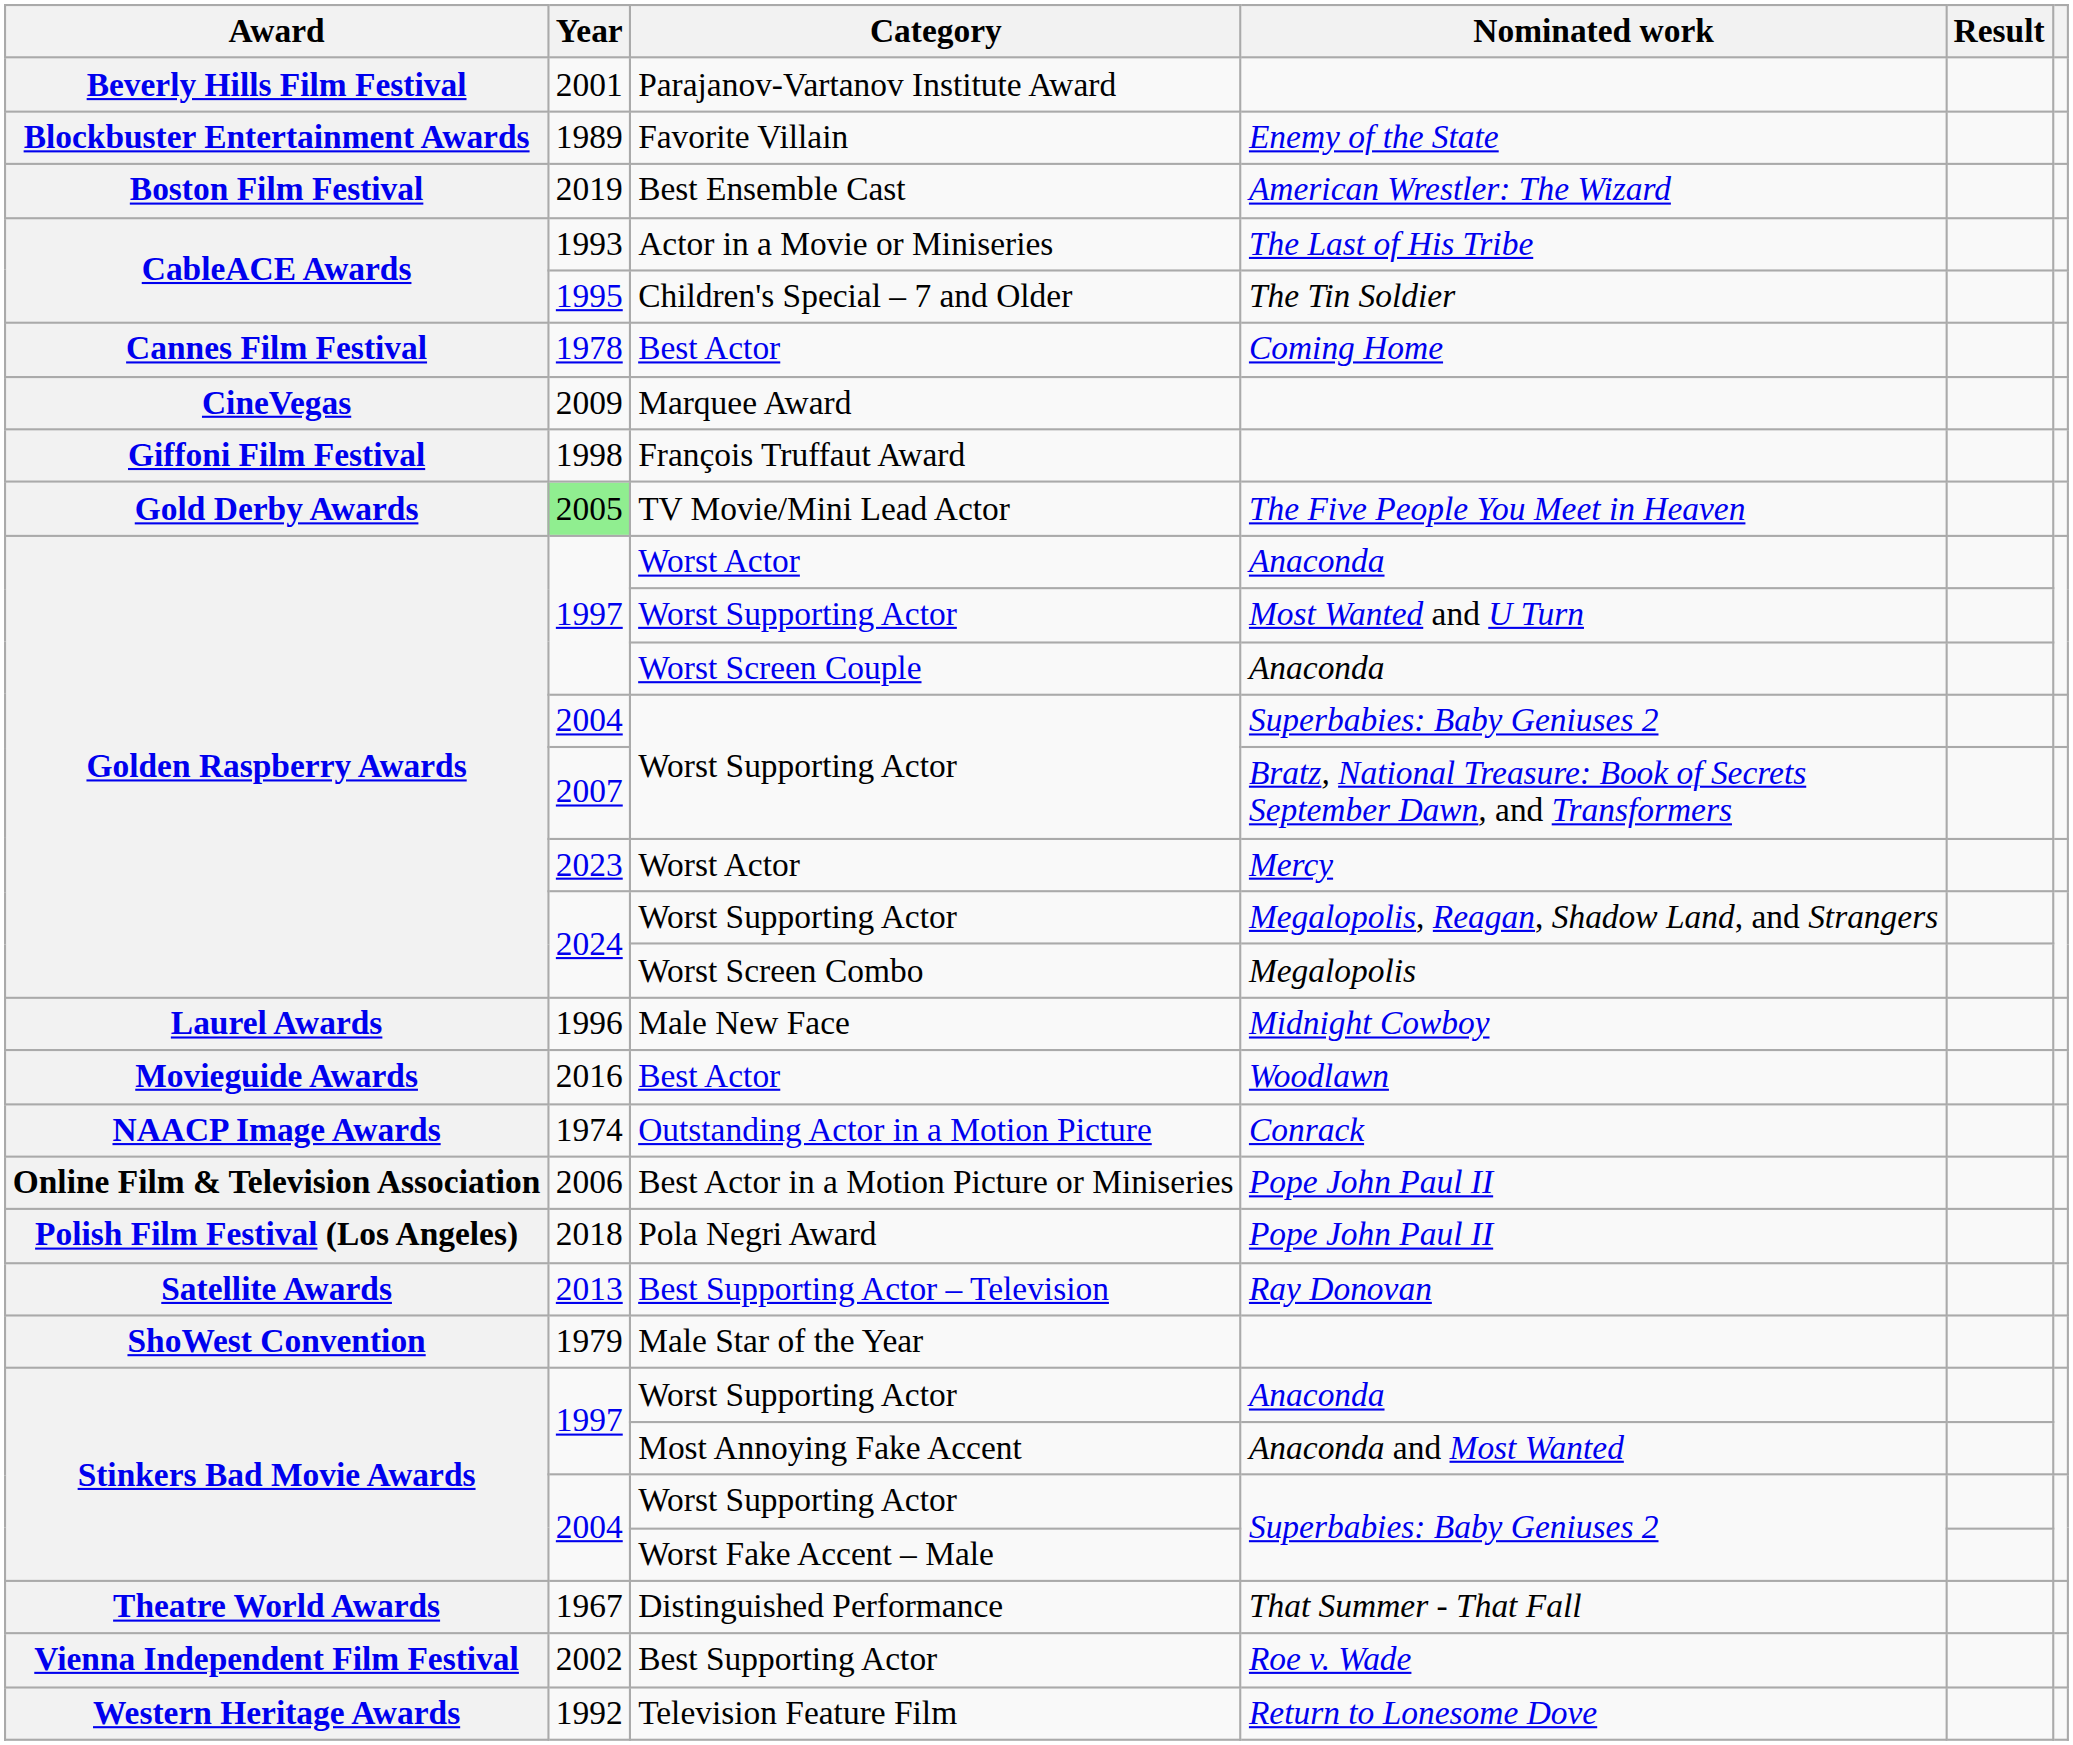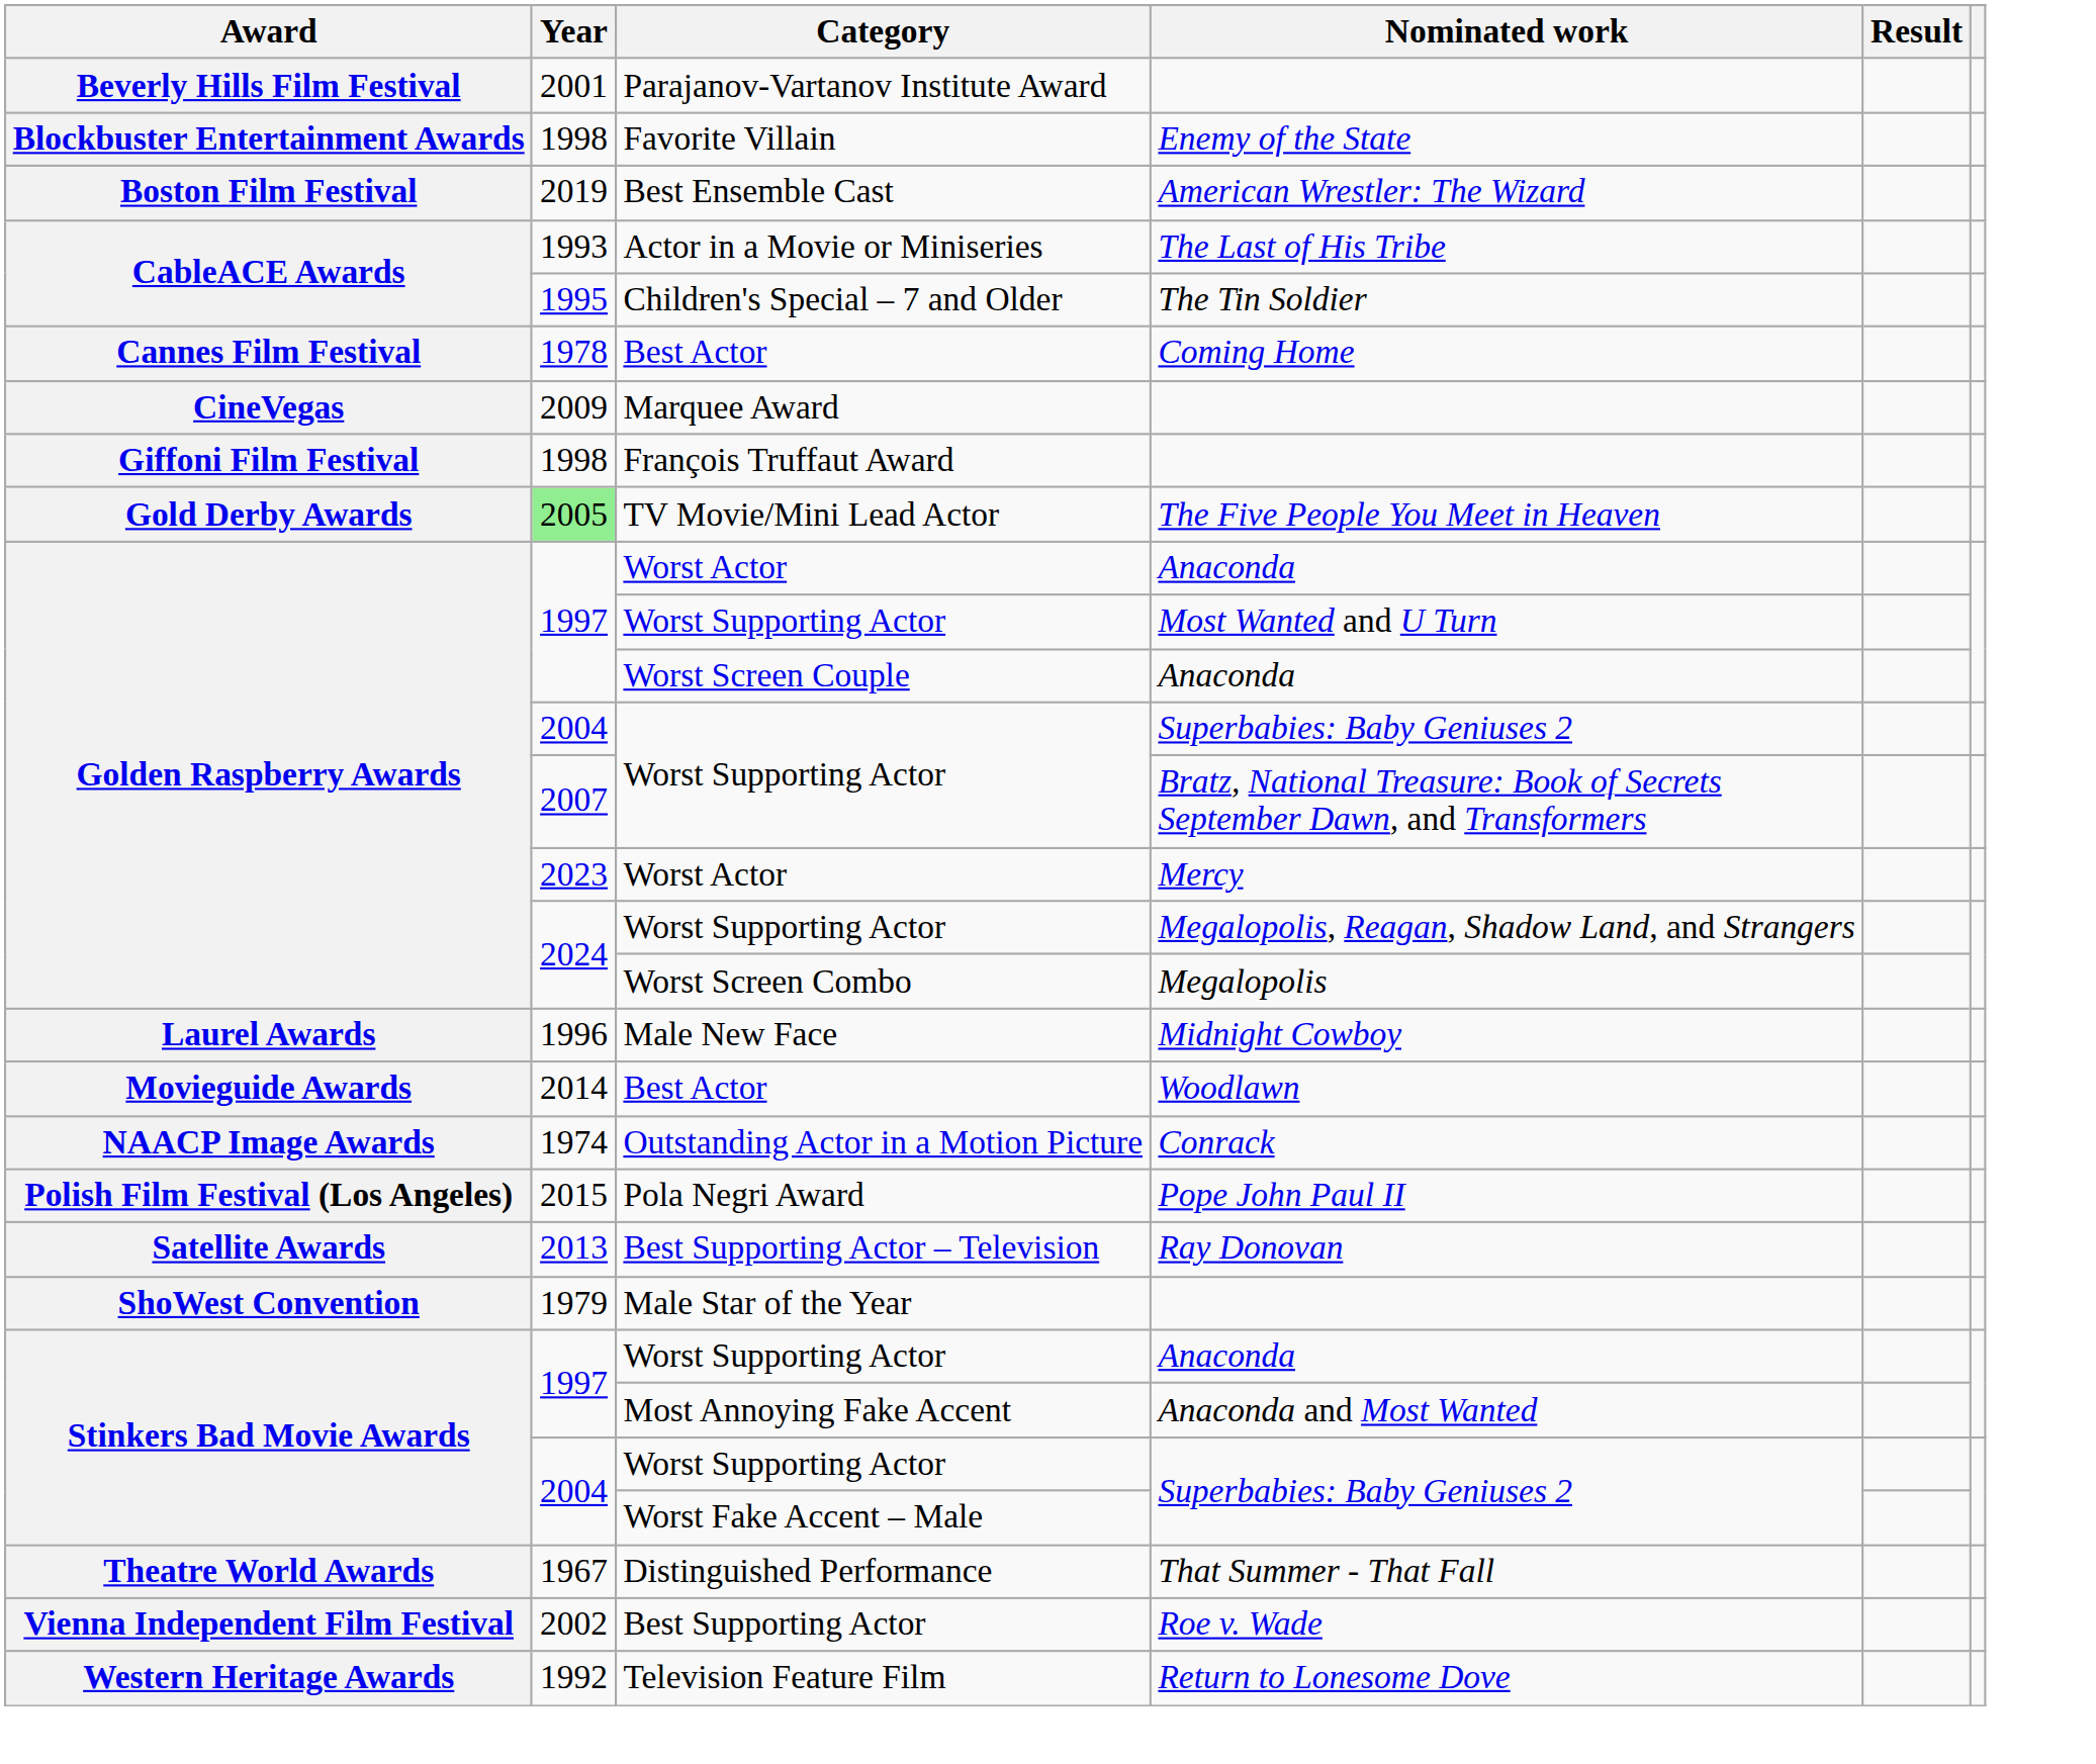 <table class="wikitable sortable plainrowheaders">
 <tr>
 <th scope="col">Award</th>
 <th scope="col">Year</th>
 <th scope="col">Category</th>
 <th scope="col">Nominated work</th>
 <th scope="col">Result</th>
 <th scope="col" class="unsortable"></th>
 </tr>
 <tr>
 <th scope="row" rowspan=1><a href='#'>Beverly Hills Film Festival</a></th>
 <td>2001</td>
 <td>Parajanov-Vartanov Institute Award</td>
 <td></td>
 <td></td>
 <td align="center"></td>
 </tr>
 <tr>
 <th scope="row" rowspan=1><a href='#'>Blockbuster Entertainment Awards</a></th>
-<td>1989</td>
+<td>1998</td>
 <td>Favorite Villain</td>
 <td><em><a href='#'>Enemy of the State</a></em></td>
 <td></td>
 <td align="center"></td>
 </tr>
 <tr>
 <th scope="row" rowspan=1><a href='#'>Boston Film Festival</a></th>
 <td>2019</td>
 <td>Best Ensemble Cast</td>
 <td><em><a href='#'>American Wrestler: The Wizard</a></em></td>
 <td></td>
 <td align="center"></td>
 </tr>
 <tr>
 <th scope="row" rowspan=2><a href='#'>CableACE Awards</a></th>
 <td>1993</td>
 <td>Actor in a Movie or Miniseries</td>
 <td><em><a href='#'>The Last of His Tribe</a></em></td>
 <td></td>
 <td align="center"></td>
 </tr>
 <tr>
 <td><a href='#'>1995</a></td>
 <td>Children's Special – 7 and Older</td>
 <td><em>The Tin Soldier</em></td>
 <td></td>
 <td align="center"></td>
 </tr>
 <tr>
 <th scope="row" rowspan=1><a href='#'>Cannes Film Festival</a></th>
 <td><a href='#'>1978</a></td>
 <td><a href='#'>Best Actor</a></td>
 <td><em><a href='#'>Coming Home</a></em></td>
 <td></td>
 <td align="center"></td>
 </tr>
 <tr>
 <th scope="row" rowspan=1><a href='#'>CineVegas</a></th>
 <td>2009</td>
 <td>Marquee Award</td>
 <td></td>
 <td></td>
 <td align="center"></td>
 </tr>
 <tr>
 <th scope="row" rowspan=1><a href='#'>Giffoni Film Festival</a></th>
 <td>1998</td>
 <td>François Truffaut Award</td>
 <td></td>
 <td></td>
 <td align="center"></td>
 </tr>
 <tr>
 <th scope="row" rowspan=1><a href='#'>Gold Derby Awards</a></th>
 <td style="background: lightgreen;">2005</td>
 <td>TV Movie/Mini Lead Actor</td>
 <td><em><a href='#'>The Five People You Meet in Heaven</a></em></td>
 <td></td>
 <td align="center"></td>
 </tr>
 <tr>
 <th rowspan="8" scope="row"><a href='#'>Golden Raspberry Awards</a></th>
 <td rowspan="3"><a href='#'>1997</a></td>
 <td><a href='#'>Worst Actor</a></td>
 <td><em><a href='#'>Anaconda</a></em></td>
 <td></td>
 <td align="center" rowspan="3"></td>
 </tr>
 <tr>
 <td><a href='#'>Worst Supporting Actor</a></td>
 <td><em><a href='#'>Most Wanted</a></em> and <em><a href='#'>U Turn</a></em></td>
 <td></td>
 </tr>
 <tr>
 <td><a href='#'>Worst Screen Couple</a></td>
 <td><em>Anaconda</em></td>
 <td></td>
 </tr>
 <tr>
 <td><a href='#'>2004</a></td>
 <td rowspan="2">Worst Supporting Actor</td>
 <td><em><a href='#'>Superbabies: Baby Geniuses 2</a></em></td>
 <td></td>
 <td align="center"></td>
 </tr>
 <tr>
 <td><a href='#'>2007</a></td>
 <td><em><a href='#'>Bratz</a>, <a href='#'>National Treasure: Book of Secrets</a> <br> <a href='#'>September Dawn</a>,</em> and <em><a href='#'>Transformers</a></em></td>
 <td></td>
 <td align="center"></td>
 </tr>
 <tr>
 <td><a href='#'>2023</a></td>
 <td>Worst Actor</td>
 <td><em><a href='#'>Mercy</a></em></td>
 <td></td>
 <td align="center"></td>
 </tr>
 <tr>
 <td rowspan="2"><a href='#'>2024</a></td>
 <td>Worst Supporting Actor</td>
 <td><em><a href='#'>Megalopolis</a></em>, <em><a href='#'>Reagan</a></em>, <em>Shadow Land</em>, and <em>Strangers</em></td>
 <td></td>
 <td rowspan="2" align="center"></td>
 </tr>
 <tr>
 <td>Worst Screen Combo</td>
 <td><em>Megalopolis</em></td>
 <td></td>
 </tr>
 <tr>
 <th scope="row" rowspan=1><a href='#'>Laurel Awards</a></th>
 <td>1996</td>
 <td>Male New Face</td>
 <td><em><a href='#'>Midnight Cowboy</a></em></td>
 <td></td>
 <td align="center"></td>
 </tr>
 <tr>
 <th scope="row" rowspan=1><a href='#'>Movieguide Awards</a></th>
-<td>2016</td>
+<td>2014</td>
 <td><a href='#'>Best Actor</a></td>
 <td><em><a href='#'>Woodlawn</a></em></td>
 <td></td>
 <td align="center"></td>
 </tr>
 <tr>
 <th scope="row" rowspan=1><a href='#'>NAACP Image Awards</a></th>
 <td>1974</td>
 <td><a href='#'>Outstanding Actor in a Motion Picture</a></td>
 <td><em><a href='#'>Conrack</a></em></td>
 <td></td>
 <td align="center"></td>
 </tr>
 <tr>
-<th scope="row" rowspan=1>Online Film & Television Association</th>
-<td>2006</td>
-<td>Best Actor in a Motion Picture or Miniseries</td>
-<td><em><a href='#'>Pope John Paul II</a></em></td>
-<td></td>
-<td align="center"></td>
-</tr>
-<tr>
 <th scope="row" rowspan=1><a href='#'>Polish Film Festival</a> (Los Angeles)</th>
-<td>2018</td>
+<td>2015</td>
 <td>Pola Negri Award</td>
 <td><em><a href='#'>Pope John Paul II</a></em></td>
 <td></td>
 <td align="center"></td>
 </tr>
 <tr>
 <th scope="row" rowspan=1><a href='#'>Satellite Awards</a></th>
 <td><a href='#'>2013</a></td>
 <td><a href='#'>Best Supporting Actor – Television</a></td>
 <td><em><a href='#'>Ray Donovan</a></em></td>
 <td></td>
 <td align="center"></td>
 </tr>
 <tr>
 <th scope="row" rowspan=1><a href='#'>ShoWest Convention</a></th>
 <td>1979</td>
 <td>Male Star of the Year</td>
 <td></td>
 <td></td>
 <td align="center"></td>
 </tr>
 <tr>
 <th scope="row" rowspan=4><a href='#'>Stinkers Bad Movie Awards</a></th>
 <td rowspan="2"><a href='#'>1997</a></td>
 <td>Worst Supporting Actor</td>
 <td><em><a href='#'>Anaconda</a></em></td>
 <td></td>
 <td align="center" rowspan="2"></td>
 </tr>
 <tr>
 <td>Most Annoying Fake Accent</td>
 <td><em>Anaconda</em> and <em><a href='#'>Most Wanted</a></em></td>
 <td></td>
 </tr>
 <tr>
 <td rowspan="2"><a href='#'>2004</a></td>
 <td>Worst Supporting Actor</td>
 <td rowspan="2"><em><a href='#'>Superbabies: Baby Geniuses 2</a></em></td>
 <td></td>
 <td align="center" rowspan="2"></td>
 </tr>
 <tr>
 <td>Worst Fake Accent – Male</td>
 <td></td>
 </tr>
 <tr>
 <th scope="row" rowspan=1><a href='#'>Theatre World Awards</a></th>
 <td>1967</td>
 <td>Distinguished Performance</td>
 <td><em>That Summer - That Fall</em></td>
 <td></td>
 <td align="center"></td>
 </tr>
 <tr>
 <th scope="row" rowspan=1><a href='#'>Vienna Independent Film Festival</a></th>
 <td>2002</td>
 <td>Best Supporting Actor</td>
 <td><em><a href='#'>Roe v. Wade</a></em></td>
 <td></td>
 <td align="center"></td>
 </tr>
 <tr>
 <th scope="row" rowspan=1><a href='#'>Western Heritage Awards</a></th>
 <td>1992</td>
 <td>Television Feature Film</td>
 <td><em><a href='#'>Return to Lonesome Dove</a></em></td>
 <td></td>
 <td align="center"></td>
 </tr>
 </table>
